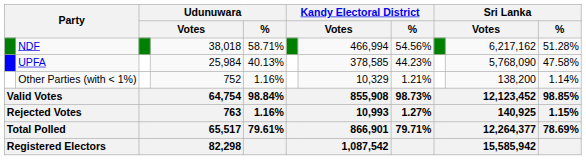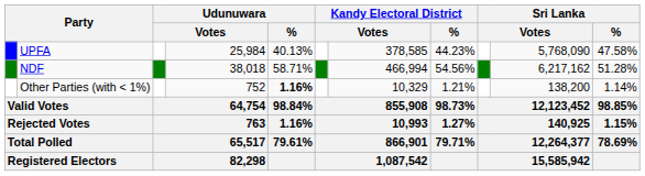 <table class="wikitable">
 <tr>
 <th colspan="2" width="144px"rowspan="2">Party</th>
 <th colspan="3" width="216px">Udunuwara</th>
 <th colspan="3" width="216px"><a href='#'>Kandy Electoral District</a></th>
 <th colspan="3" width="216px">Sri Lanka</th>
 </tr>
 <tr>
 <th colspan="2" width="144px">Votes</th>
 <th>%</th>
 <th colspan="2" width="144px">Votes</th>
 <th>%</th>
 <th colspan="2" width="144px">Votes</th>
 <th>%</th>
 </tr>
 <tr>
+<td style="background-color:blue;" width="10px"></td>
+<td style="text-align:left;"><a href='#'>UPFA</a></td>
+<td style="background-color:white;" width="10px"></td>
+<td style="text-align:right;">25,984</td>
+<td style="text-align:right;">40.13%</td>
+<td style="background-color:white;" width="10px"></td>
+<td style="text-align:right;">378,585</td>
+<td style="text-align:right;">44.23%</td>
+<td style="background-color:white;" width="10px"></td>
+<td style="text-align:right;">5,768,090</td>
+<td style="text-align:right;">47.58%</td>
+</tr>
+<tr>
 <td style="background-color:green;" width="10px"></td>
 <td style="text-align:left;"><a href='#'>NDF</a></td>
 <td style="background-color:green;" width="10px"></td>
 <td style="text-align:right;">38,018</td>
 <td style="text-align:right;">58.71%</td>
 <td style="background-color:green;" width="10px"></td>
 <td style="text-align:right;">466,994</td>
 <td style="text-align:right;">54.56%</td>
 <td style="background-color:green;" width="10px"></td>
 <td style="text-align:right;">6,217,162</td>
 <td style="text-align:right;">51.28%</td>
 </tr>
 <tr>
-<td style="background-color:blue;" width="10px"></td>
-<td style="text-align:left;"><a href='#'>UPFA</a></td>
-<td style="background-color:white;" width="10px"></td>
-<td style="text-align:right;">25,984</td>
-<td style="text-align:right;">40.13%</td>
-<td style="background-color:white;" width="10px"></td>
-<td style="text-align:right;">378,585</td>
-<td style="text-align:right;">44.23%</td>
-<td style="background-color:white;" width="10px"></td>
-<td style="text-align:right;">5,768,090</td>
-<td style="text-align:right;">47.58%</td>
-</tr>
-<tr>
 <td style="background-color:white;" width="10px"></td>
 <td style="text-align:left;">Other Parties (with < 1%)</td>
 <td style="background-color:white;" width="10px"></td>
 <td style="text-align:right;">752</td>
-<td style="text-align:right;">1.16%</td>
+<td style="text-align:right;"><strong>1.16%</strong></td>
 <td style="background-color:white;" width="10px"></td>
 <td style="text-align:right;">10,329</td>
 <td style="text-align:right;">1.21%</td>
 <td style="background-color:white;" width="10px"></td>
 <td style="text-align:right;">138,200</td>
 <td style="text-align:right;">1.14%</td>
 </tr>
 <tr>
 <th colspan="2" width="144px"style="text-align:left;">Valid Votes</th>
 <th style="text-align:right;"colspan="2" width="144px">64,754</th>
 <th style="text-align:right;">98.84%</th>
 <th style="text-align:right;"colspan="2" width="144px">855,908</th>
 <th style="text-align:right;">98.73%</th>
 <th style="text-align:right;"colspan="2" width="144px">12,123,452</th>
 <th style="text-align:right;">98.85%</th>
 </tr>
 <tr>
 <th colspan="2" width="144px"style="text-align:left;">Rejected Votes</th>
 <th style="text-align:right;"colspan="2" width="144px">763</th>
 <th style="text-align:right;">1.16%</th>
 <th style="text-align:right;"colspan="2" width="144px">10,993</th>
 <th style="text-align:right;">1.27%</th>
 <th style="text-align:right;"colspan="2" width="144px">140,925</th>
 <th style="text-align:right;">1.15%</th>
 </tr>
 <tr>
 <th colspan="2" width="144px"style="text-align:left;">Total Polled</th>
 <th style="text-align:right;"colspan="2" width="144px">65,517</th>
 <th style="text-align:right;">79.61%</th>
 <th style="text-align:right;"colspan="2" width="144px">866,901</th>
 <th style="text-align:right;">79.71%</th>
 <th style="text-align:right;"colspan="2" width="144px">12,264,377</th>
 <th style="text-align:right;">78.69%</th>
 </tr>
 <tr>
 <th colspan="2" width="144px"style="text-align:left;">Registered Electors</th>
 <th style="text-align:right;"colspan="2" width="144px">82,298</th>
 <th></th>
 <th style="text-align:right;"colspan="2" width="144px">1,087,542</th>
 <th></th>
 <th style="text-align:right;"colspan="2" width="144px">15,585,942</th>
 <th></th>
 </tr>
 </table>
